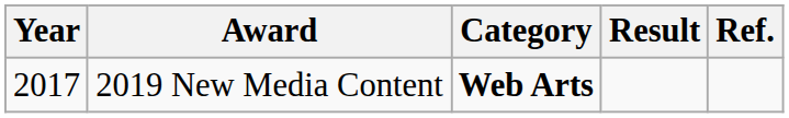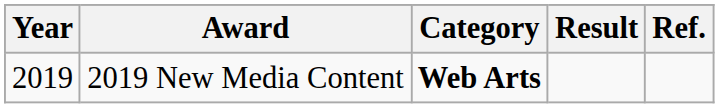 <table class=wikitable style=text-align:center>
 <tr>
 <th>Year</th>
 <th>Award</th>
 <th>Category</th>
 <th>Result</th>
 <th>Ref.</th>
 </tr>
 <tr>
-<td>2017</td>
+<td>2019</td>
 <td>2019 New Media Content</td>
 <td><strong>Web Arts</strong></td>
 <td></td>
 <td></td>
 </tr>
 </table>
